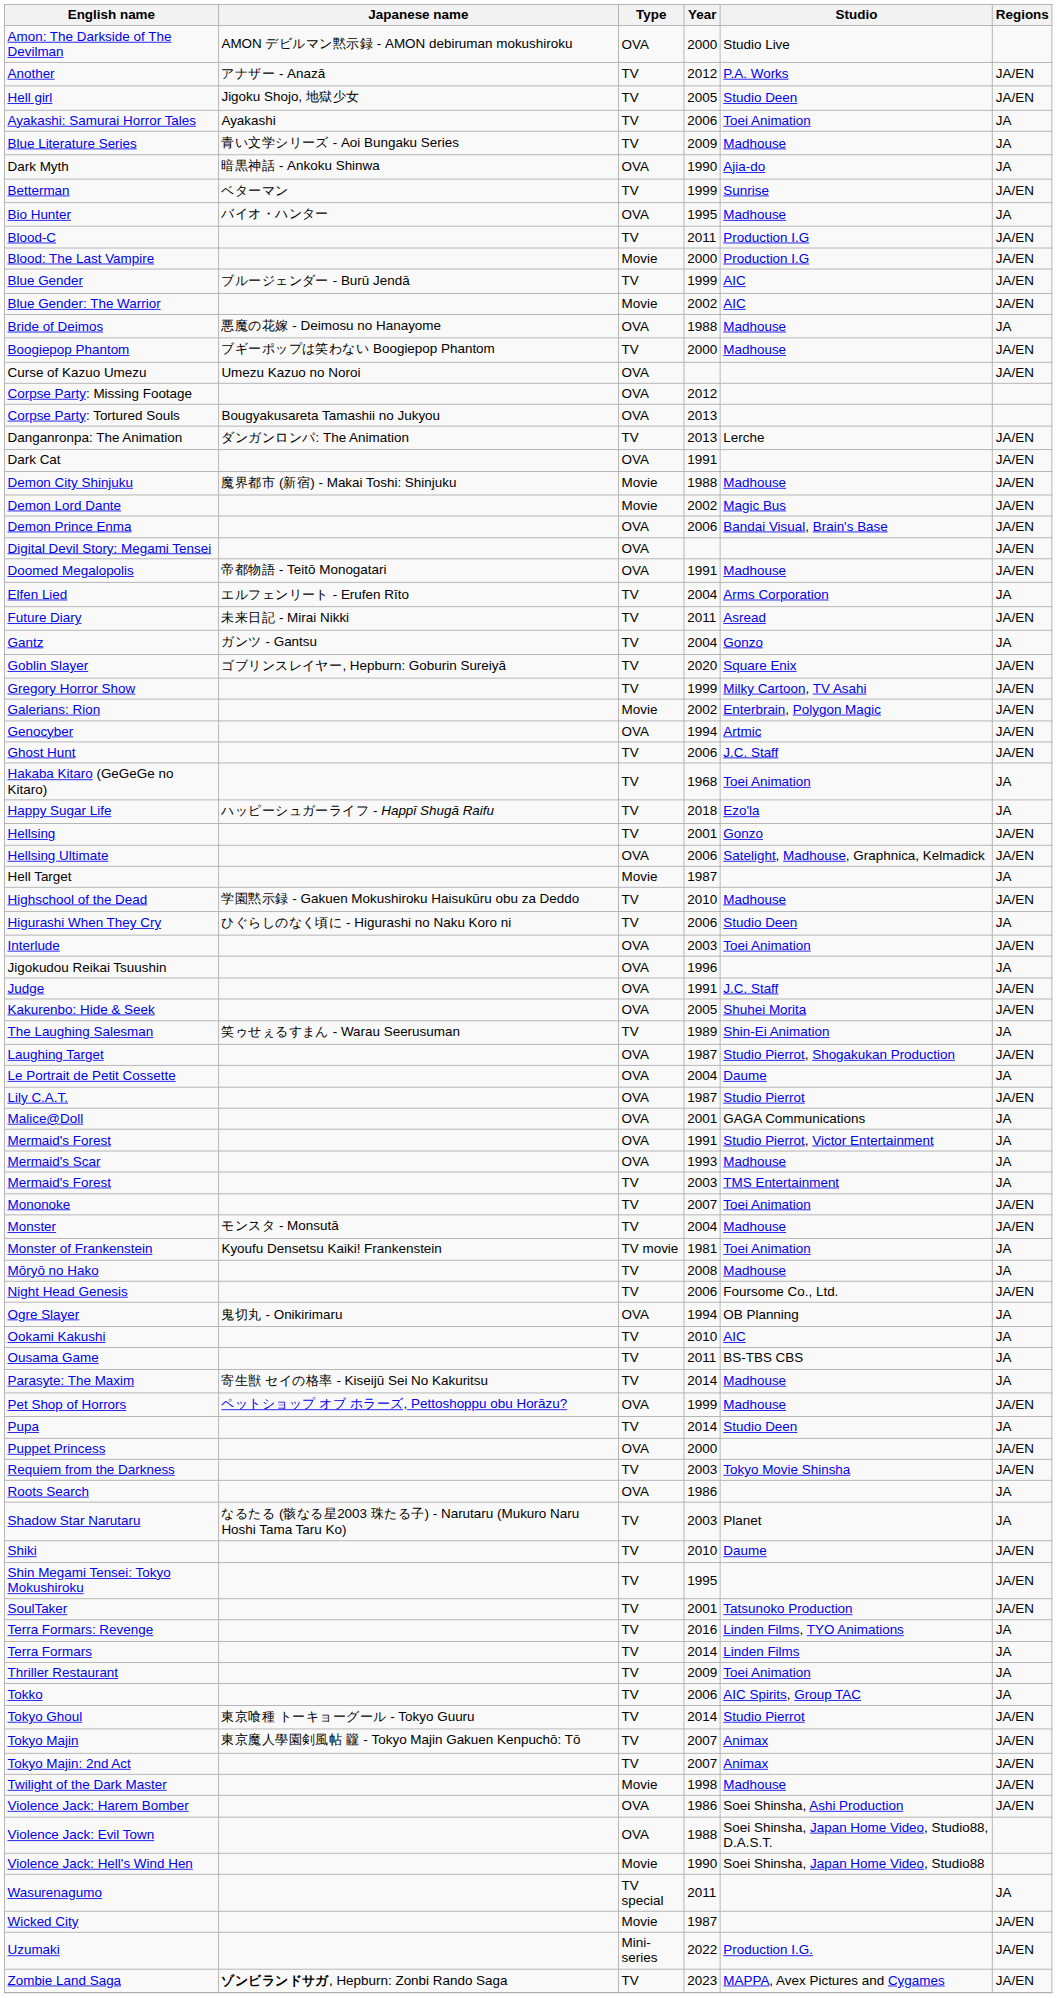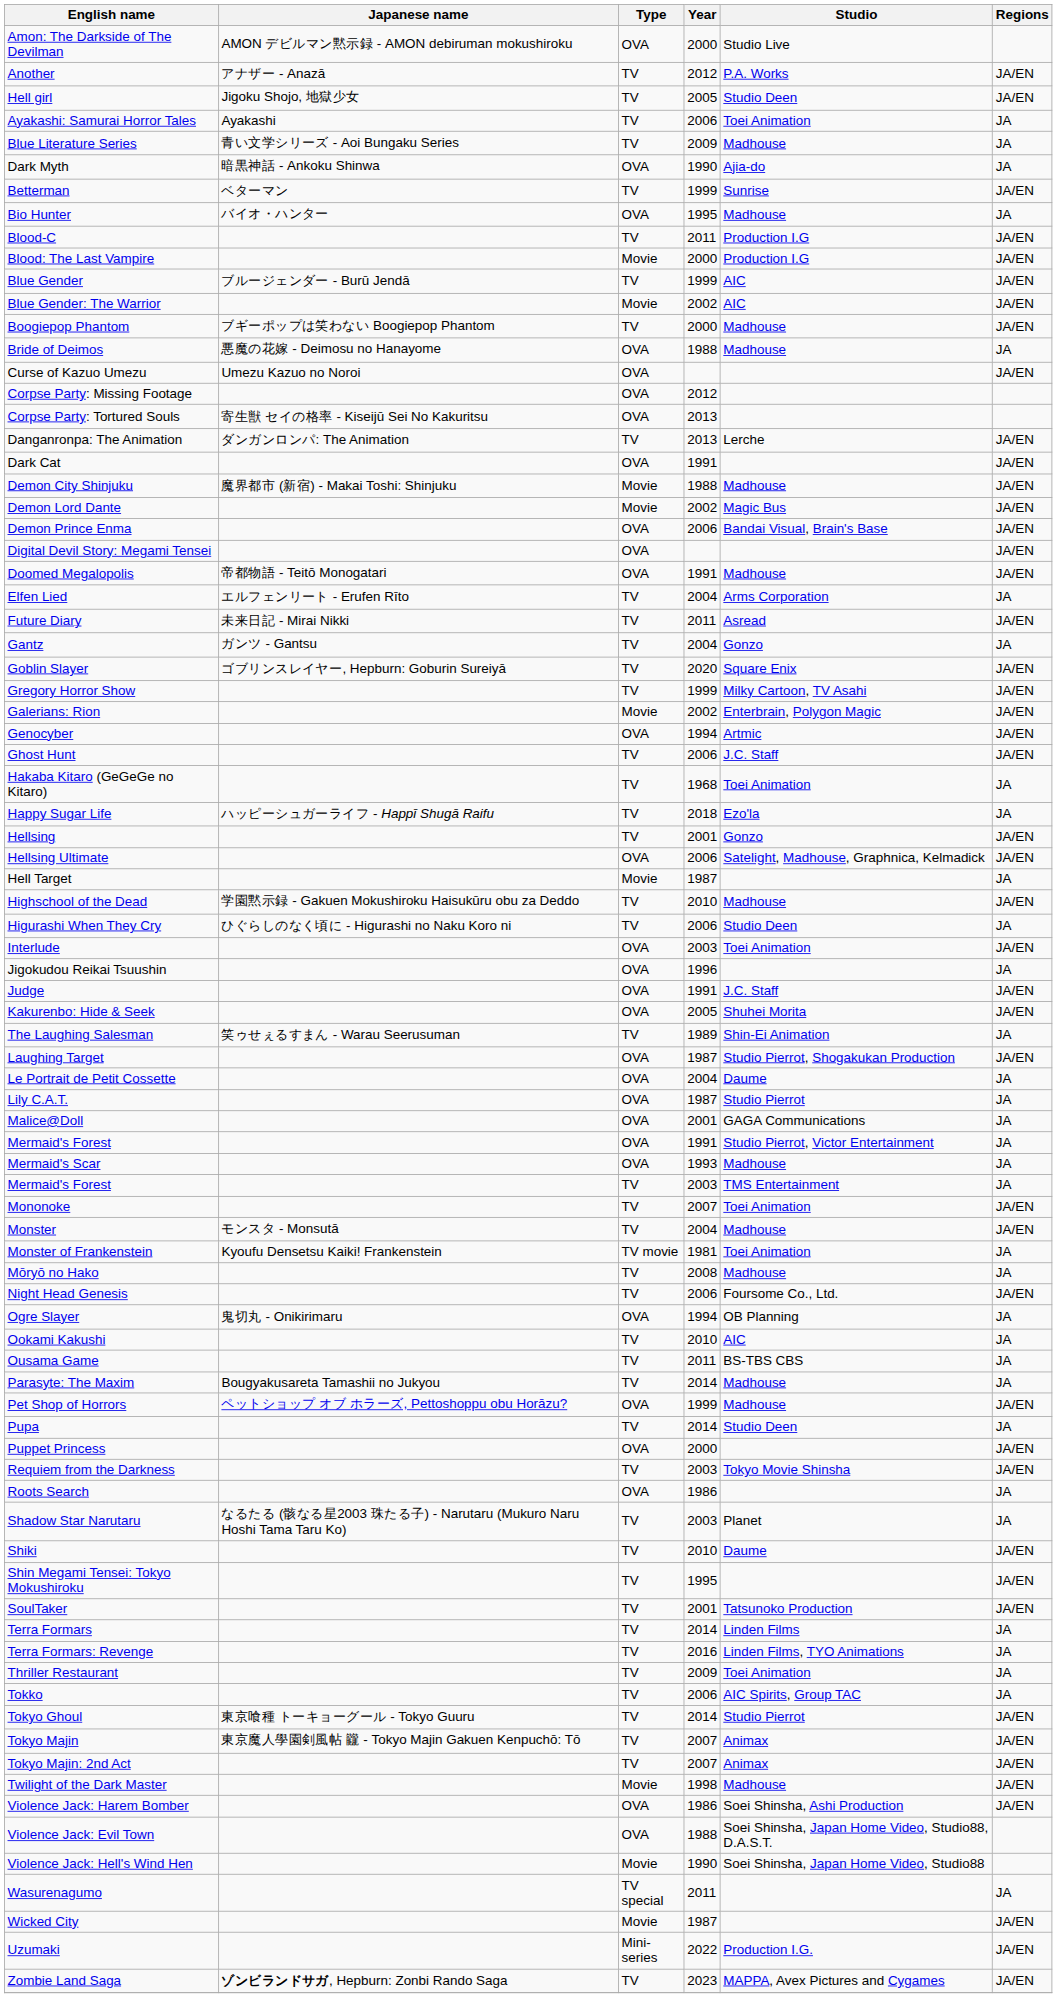 <table class="wikitable sortable" border="1">
 <tr>
 <th>English name</th>
 <th>Japanese name</th>
 <th>Type</th>
 <th>Year</th>
 <th>Studio</th>
 <th>Regions</th>
 </tr>
 <tr>
 <td><a href='#'>Amon: The Darkside of The Devilman</a></td>
 <td>AMON デビルマン黙示録 - AMON debiruman mokushiroku</td>
 <td>OVA</td>
 <td>2000</td>
 <td>Studio Live</td>
 <td></td>
 </tr>
 <tr>
 <td><a href='#'>Another</a></td>
 <td>アナザー - Anazā</td>
 <td>TV</td>
 <td>2012</td>
 <td><a href='#'>P.A. Works</a></td>
 <td>JA/EN</td>
 </tr>
 <tr>
 <td><a href='#'>Hell girl</a></td>
 <td>Jigoku Shojo, 地獄少女</td>
 <td>TV</td>
 <td>2005</td>
 <td><a href='#'>Studio Deen</a></td>
 <td>JA/EN</td>
 </tr>
 <tr>
 <td><a href='#'>Ayakashi: Samurai Horror Tales</a></td>
 <td>Ayakashi</td>
 <td>TV</td>
 <td>2006</td>
 <td><a href='#'>Toei Animation</a></td>
 <td>JA</td>
 </tr>
 <tr>
 <td><a href='#'>Blue Literature Series</a></td>
 <td>青い文学シリーズ - Aoi Bungaku Series</td>
 <td>TV</td>
 <td>2009</td>
 <td><a href='#'>Madhouse</a></td>
 <td>JA</td>
 </tr>
 <tr>
 <td>Dark Myth</td>
 <td>暗黒神話 - Ankoku Shinwa</td>
 <td>OVA</td>
 <td>1990</td>
 <td><a href='#'>Ajia-do</a></td>
 <td>JA</td>
 </tr>
 <tr>
 <td><a href='#'>Betterman</a></td>
 <td>ベターマン</td>
 <td>TV</td>
 <td>1999</td>
 <td><a href='#'>Sunrise</a></td>
 <td>JA/EN</td>
 </tr>
 <tr>
 <td><a href='#'>Bio Hunter</a></td>
 <td>バイオ・ハンター</td>
 <td>OVA</td>
 <td>1995</td>
 <td><a href='#'>Madhouse</a></td>
 <td>JA</td>
 </tr>
 <tr>
 <td><a href='#'>Blood-C</a></td>
 <td></td>
 <td>TV</td>
 <td>2011</td>
 <td><a href='#'>Production I.G</a></td>
 <td>JA/EN</td>
 </tr>
 <tr>
 <td><a href='#'>Blood: The Last Vampire</a></td>
 <td></td>
 <td>Movie</td>
 <td>2000</td>
 <td><a href='#'>Production I.G</a></td>
 <td>JA/EN</td>
 </tr>
 <tr>
 <td><a href='#'>Blue Gender</a></td>
 <td>ブルージェンダー - Burū Jendā</td>
 <td>TV</td>
 <td>1999</td>
 <td><a href='#'>AIC</a></td>
 <td>JA/EN</td>
 </tr>
 <tr>
 <td><a href='#'>Blue Gender: The Warrior</a></td>
 <td></td>
 <td>Movie</td>
 <td>2002</td>
 <td><a href='#'>AIC</a></td>
 <td>JA/EN</td>
 </tr>
 <tr>
+<td><a href='#'>Boogiepop Phantom</a></td>
+<td>ブギーポップは笑わない Boogiepop Phantom</td>
+<td>TV</td>
+<td>2000</td>
+<td><a href='#'>Madhouse</a></td>
+<td>JA/EN</td>
+</tr>
+<tr>
 <td><a href='#'>Bride of Deimos</a></td>
 <td>悪魔の花嫁 - Deimosu no Hanayome</td>
 <td>OVA</td>
 <td>1988</td>
 <td><a href='#'>Madhouse</a></td>
 <td>JA</td>
-</tr>
-<tr>
-<td><a href='#'>Boogiepop Phantom</a></td>
-<td>ブギーポップは笑わない Boogiepop Phantom</td>
-<td>TV</td>
-<td>2000</td>
-<td><a href='#'>Madhouse</a></td>
-<td>JA/EN</td>
 </tr>
 <tr>
 <td>Curse of Kazuo Umezu</td>
 <td>Umezu Kazuo no Noroi</td>
 <td>OVA</td>
 <td></td>
 <td></td>
 <td>JA/EN</td>
 </tr>
 <tr>
 <td><a href='#'>Corpse Party</a>: Missing Footage</td>
 <td></td>
 <td>OVA</td>
 <td>2012</td>
 <td></td>
 <td></td>
 </tr>
 <tr>
 <td><a href='#'>Corpse Party</a>: Tortured Souls</td>
-<td>Bougyakusareta Tamashii no Jukyou</td>
+<td>寄生獣 セイの格率 - Kiseijū Sei No Kakuritsu</td>
 <td>OVA</td>
 <td>2013</td>
 <td></td>
 <td></td>
 </tr>
 <tr>
 <td>Danganronpa: The Animation</td>
 <td>ダンガンロンパ: The Animation</td>
 <td>TV</td>
 <td>2013</td>
 <td>Lerche</td>
 <td>JA/EN</td>
 </tr>
 <tr>
 <td>Dark Cat</td>
 <td></td>
 <td>OVA</td>
 <td>1991</td>
 <td></td>
 <td>JA/EN</td>
 </tr>
 <tr>
 <td><a href='#'>Demon City Shinjuku</a></td>
 <td>魔界都市 (新宿)  - Makai Toshi: Shinjuku</td>
 <td>Movie</td>
 <td>1988</td>
 <td><a href='#'>Madhouse</a></td>
 <td>JA/EN</td>
 </tr>
 <tr>
 <td><a href='#'>Demon Lord Dante</a></td>
 <td></td>
 <td>Movie</td>
 <td>2002</td>
 <td><a href='#'>Magic Bus</a></td>
 <td>JA/EN</td>
 </tr>
 <tr>
 <td><a href='#'>Demon Prince Enma</a></td>
 <td></td>
 <td>OVA</td>
 <td>2006</td>
 <td><a href='#'>Bandai Visual</a>, <a href='#'>Brain's Base</a></td>
 <td>JA/EN</td>
 </tr>
 <tr>
 <td><a href='#'>Digital Devil Story: Megami Tensei</a></td>
 <td></td>
 <td>OVA</td>
 <td></td>
 <td></td>
 <td>JA/EN</td>
 </tr>
 <tr>
 <td><a href='#'>Doomed Megalopolis</a></td>
 <td>帝都物語 - Teitō Monogatari</td>
 <td>OVA</td>
 <td>1991</td>
 <td><a href='#'>Madhouse</a></td>
 <td>JA/EN</td>
 </tr>
 <tr>
 <td><a href='#'>Elfen Lied</a></td>
 <td>エルフェンリート - Erufen Rīto</td>
 <td>TV</td>
 <td>2004</td>
 <td><a href='#'>Arms Corporation</a></td>
 <td>JA</td>
 </tr>
 <tr>
 <td><a href='#'>Future Diary</a></td>
 <td>未来日記 - Mirai Nikki</td>
 <td>TV</td>
 <td>2011</td>
 <td><a href='#'>Asread</a></td>
 <td>JA/EN</td>
 </tr>
 <tr>
 <td><a href='#'>Gantz</a></td>
 <td>ガンツ - Gantsu</td>
 <td>TV</td>
 <td>2004</td>
 <td><a href='#'>Gonzo</a></td>
 <td>JA</td>
 </tr>
 <tr>
 <td><a href='#'>Goblin Slayer</a></td>
 <td>ゴブリンスレイヤー, Hepburn: Goburin Sureiyā</td>
 <td>TV</td>
 <td>2020</td>
 <td><a href='#'>Square Enix</a></td>
 <td>JA/EN</td>
 </tr>
 <tr>
 <td><a href='#'>Gregory Horror Show</a></td>
 <td></td>
 <td>TV</td>
 <td>1999</td>
 <td><a href='#'>Milky Cartoon</a>, <a href='#'>TV Asahi</a></td>
 <td>JA/EN</td>
 </tr>
 <tr>
 <td><a href='#'>Galerians: Rion</a></td>
 <td></td>
 <td>Movie</td>
 <td>2002</td>
 <td><a href='#'>Enterbrain</a>, <a href='#'>Polygon Magic</a></td>
 <td>JA/EN</td>
 </tr>
 <tr>
 <td><a href='#'>Genocyber</a></td>
 <td></td>
 <td>OVA</td>
 <td>1994</td>
 <td><a href='#'>Artmic</a></td>
 <td>JA/EN</td>
 </tr>
 <tr>
 <td><a href='#'>Ghost Hunt</a></td>
 <td></td>
 <td>TV</td>
 <td>2006</td>
 <td><a href='#'>J.C. Staff</a></td>
 <td>JA/EN</td>
 </tr>
 <tr>
 <td><a href='#'>Hakaba Kitaro</a> (GeGeGe no Kitaro)</td>
 <td></td>
 <td>TV</td>
 <td>1968</td>
 <td><a href='#'>Toei Animation</a></td>
 <td>JA</td>
 </tr>
 <tr>
 <td><a href='#'>Happy Sugar Life</a></td>
 <td>ハッピーシュガーライフ - <em>Happī Shugā Raifu</em></td>
 <td>TV</td>
 <td>2018</td>
 <td><a href='#'>Ezo'la</a></td>
 <td>JA</td>
 </tr>
 <tr>
 <td><a href='#'>Hellsing</a></td>
 <td></td>
 <td>TV</td>
 <td>2001</td>
 <td><a href='#'>Gonzo</a></td>
 <td>JA/EN</td>
 </tr>
 <tr>
 <td><a href='#'>Hellsing Ultimate</a></td>
 <td></td>
 <td>OVA</td>
 <td>2006</td>
 <td><a href='#'>Satelight</a>, <a href='#'>Madhouse</a>, Graphnica, Kelmadick</td>
 <td>JA/EN</td>
 </tr>
 <tr>
 <td>Hell Target</td>
 <td></td>
 <td>Movie</td>
 <td>1987</td>
 <td></td>
 <td>JA</td>
 </tr>
 <tr>
 <td><a href='#'>Highschool of the Dead</a></td>
 <td>学園黙示録 - Gakuen Mokushiroku Haisukūru obu za Deddo</td>
 <td>TV</td>
 <td>2010</td>
 <td><a href='#'>Madhouse</a></td>
 <td>JA/EN</td>
 </tr>
 <tr>
 <td><a href='#'>Higurashi When They Cry</a></td>
 <td>ひぐらしのなく頃に - Higurashi no Naku Koro ni</td>
 <td>TV</td>
 <td>2006</td>
 <td><a href='#'>Studio Deen</a></td>
 <td>JA</td>
 </tr>
 <tr>
 <td><a href='#'>Interlude</a></td>
 <td></td>
 <td>OVA</td>
 <td>2003</td>
 <td><a href='#'>Toei Animation</a></td>
 <td>JA/EN</td>
 </tr>
 <tr>
 <td>Jigokudou Reikai Tsuushin</td>
 <td></td>
 <td>OVA</td>
 <td>1996</td>
 <td></td>
 <td>JA</td>
 </tr>
 <tr>
 <td><a href='#'>Judge</a></td>
 <td></td>
 <td>OVA</td>
 <td>1991</td>
 <td><a href='#'>J.C. Staff</a></td>
 <td>JA/EN</td>
 </tr>
 <tr>
 <td><a href='#'>Kakurenbo: Hide & Seek</a></td>
 <td></td>
 <td>OVA</td>
 <td>2005</td>
 <td><a href='#'>Shuhei Morita</a></td>
 <td>JA/EN</td>
 </tr>
 <tr>
 <td><a href='#'>The Laughing Salesman</a></td>
 <td>笑ゥせぇるすまん - Warau Seerusuman</td>
 <td>TV</td>
 <td>1989</td>
 <td><a href='#'>Shin-Ei Animation</a></td>
 <td>JA</td>
 </tr>
 <tr>
 <td><a href='#'>Laughing Target</a></td>
 <td></td>
 <td>OVA</td>
 <td>1987</td>
 <td><a href='#'>Studio Pierrot</a>, <a href='#'>Shogakukan Production</a></td>
 <td>JA/EN</td>
 </tr>
 <tr>
 <td><a href='#'>Le Portrait de Petit Cossette</a></td>
 <td></td>
 <td>OVA</td>
 <td>2004</td>
 <td><a href='#'>Daume</a></td>
 <td>JA</td>
 </tr>
 <tr>
 <td><a href='#'>Lily C.A.T.</a></td>
 <td></td>
 <td>OVA</td>
 <td>1987</td>
 <td><a href='#'>Studio Pierrot</a></td>
-<td>JA/EN</td>
+<td>JA</td>
 </tr>
 <tr>
 <td><a href='#'>Malice@Doll</a></td>
 <td></td>
 <td>OVA</td>
 <td>2001</td>
 <td>GAGA Communications</td>
 <td>JA</td>
 </tr>
 <tr>
 <td><a href='#'>Mermaid's Forest</a></td>
 <td></td>
 <td>OVA</td>
 <td>1991</td>
 <td><a href='#'>Studio Pierrot</a>, <a href='#'>Victor Entertainment</a></td>
 <td>JA</td>
 </tr>
 <tr>
 <td><a href='#'>Mermaid's Scar</a></td>
 <td></td>
 <td>OVA</td>
 <td>1993</td>
 <td><a href='#'>Madhouse</a></td>
 <td>JA</td>
 </tr>
 <tr>
 <td><a href='#'>Mermaid's Forest</a></td>
 <td></td>
 <td>TV</td>
 <td>2003</td>
 <td><a href='#'>TMS Entertainment</a></td>
 <td>JA</td>
 </tr>
 <tr>
 <td><a href='#'>Mononoke</a></td>
 <td></td>
 <td>TV</td>
 <td>2007</td>
 <td><a href='#'>Toei Animation</a></td>
 <td>JA/EN</td>
 </tr>
 <tr>
 <td><a href='#'>Monster</a></td>
 <td>モンスタ - Monsutā</td>
 <td>TV</td>
 <td>2004</td>
 <td><a href='#'>Madhouse</a></td>
 <td>JA/EN</td>
 </tr>
 <tr>
 <td><a href='#'>Monster of Frankenstein</a></td>
 <td>Kyoufu Densetsu Kaiki! Frankenstein</td>
 <td>TV movie</td>
 <td>1981</td>
 <td><a href='#'>Toei Animation</a></td>
 <td>JA</td>
 </tr>
 <tr>
 <td><a href='#'>Mōryō no Hako</a></td>
 <td></td>
 <td>TV</td>
 <td>2008</td>
 <td><a href='#'>Madhouse</a></td>
 <td>JA</td>
 </tr>
 <tr>
 <td><a href='#'>Night Head Genesis</a></td>
 <td></td>
 <td>TV</td>
 <td>2006</td>
 <td>Foursome Co., Ltd.</td>
 <td>JA/EN</td>
 </tr>
 <tr>
 <td><a href='#'>Ogre Slayer</a></td>
 <td>鬼切丸 - Onikirimaru</td>
 <td>OVA</td>
 <td>1994</td>
 <td>OB Planning</td>
 <td>JA</td>
 </tr>
 <tr>
 <td><a href='#'>Ookami Kakushi</a></td>
 <td></td>
 <td>TV</td>
 <td>2010</td>
 <td><a href='#'>AIC</a></td>
 <td>JA</td>
 </tr>
 <tr>
 <td><a href='#'>Ousama Game</a></td>
 <td></td>
 <td>TV</td>
 <td>2011</td>
 <td>BS-TBS CBS</td>
 <td>JA</td>
 </tr>
 <tr>
 <td><a href='#'>Parasyte: The Maxim</a></td>
-<td>寄生獣 セイの格率 - Kiseijū Sei No Kakuritsu</td>
+<td>Bougyakusareta Tamashii no Jukyou</td>
 <td>TV</td>
 <td>2014</td>
 <td><a href='#'>Madhouse</a></td>
 <td>JA</td>
 </tr>
 <tr>
 <td><a href='#'>Pet Shop of Horrors</a></td>
 <td><a href='#'>ペットショップ オブ ホラーズ, Pettoshoppu obu Horāzu?</a></td>
 <td>OVA</td>
 <td>1999</td>
 <td><a href='#'>Madhouse</a></td>
 <td>JA/EN</td>
 </tr>
 <tr>
 <td><a href='#'>Pupa</a></td>
 <td></td>
 <td>TV</td>
 <td>2014</td>
 <td><a href='#'>Studio Deen</a></td>
 <td>JA</td>
 </tr>
 <tr>
 <td><a href='#'>Puppet Princess</a></td>
 <td></td>
 <td>OVA</td>
 <td>2000</td>
 <td></td>
 <td>JA/EN</td>
 </tr>
 <tr>
 <td><a href='#'>Requiem from the Darkness</a></td>
 <td></td>
 <td>TV</td>
 <td>2003</td>
 <td><a href='#'>Tokyo Movie Shinsha</a></td>
 <td>JA/EN</td>
 </tr>
 <tr>
 <td><a href='#'>Roots Search</a></td>
 <td></td>
 <td>OVA</td>
 <td>1986</td>
 <td></td>
 <td>JA</td>
 </tr>
 <tr>
 <td><a href='#'>Shadow Star Narutaru</a></td>
 <td>なるたる (骸なる星2003 珠たる子) - Narutaru (Mukuro Naru Hoshi Tama Taru Ko)</td>
 <td>TV</td>
 <td>2003</td>
 <td>Planet</td>
 <td>JA</td>
 </tr>
 <tr>
 <td><a href='#'>Shiki</a></td>
 <td></td>
 <td>TV</td>
 <td>2010</td>
 <td><a href='#'>Daume</a></td>
 <td>JA/EN</td>
 </tr>
 <tr>
 <td><a href='#'>Shin Megami Tensei: Tokyo Mokushiroku</a></td>
 <td></td>
 <td>TV</td>
 <td>1995</td>
 <td></td>
 <td>JA/EN</td>
 </tr>
 <tr>
 <td><a href='#'>SoulTaker</a></td>
 <td></td>
 <td>TV</td>
 <td>2001</td>
 <td><a href='#'>Tatsunoko Production</a></td>
 <td>JA/EN</td>
 </tr>
 <tr>
+<td><a href='#'>Terra Formars</a></td>
+<td></td>
+<td>TV</td>
+<td>2014</td>
+<td><a href='#'>Linden Films</a></td>
+<td>JA</td>
+</tr>
+<tr>
 <td><a href='#'>Terra Formars: Revenge</a></td>
 <td></td>
 <td>TV</td>
 <td>2016</td>
 <td><a href='#'>Linden Films</a>, <a href='#'>TYO Animations</a></td>
-<td>JA</td>
-</tr>
-<tr>
-<td><a href='#'>Terra Formars</a></td>
-<td></td>
-<td>TV</td>
-<td>2014</td>
-<td><a href='#'>Linden Films</a></td>
 <td>JA</td>
 </tr>
 <tr>
 <td><a href='#'>Thriller Restaurant</a></td>
 <td></td>
 <td>TV</td>
 <td>2009</td>
 <td><a href='#'>Toei Animation</a></td>
 <td>JA</td>
 </tr>
 <tr>
 <td><a href='#'>Tokko</a></td>
 <td></td>
 <td>TV</td>
 <td>2006</td>
 <td><a href='#'>AIC Spirits</a>, <a href='#'>Group TAC</a></td>
 <td>JA</td>
 </tr>
 <tr>
 <td><a href='#'>Tokyo Ghoul</a></td>
 <td>東京喰種  トーキョーグール - Tokyo Guuru</td>
 <td>TV</td>
 <td>2014</td>
 <td><a href='#'>Studio Pierrot</a></td>
 <td>JA/EN</td>
 </tr>
 <tr>
 <td><a href='#'>Tokyo Majin</a></td>
 <td>東京魔人學園剣風帖 龖 - Tokyo Majin Gakuen Kenpuchō: Tō</td>
 <td>TV</td>
 <td>2007</td>
 <td><a href='#'>Animax</a></td>
 <td>JA/EN</td>
 </tr>
 <tr>
 <td><a href='#'>Tokyo Majin: 2nd Act</a></td>
 <td></td>
 <td>TV</td>
 <td>2007</td>
 <td><a href='#'>Animax</a></td>
 <td>JA/EN</td>
 </tr>
 <tr>
 <td><a href='#'>Twilight of the Dark Master</a></td>
 <td></td>
 <td>Movie</td>
 <td>1998</td>
 <td><a href='#'>Madhouse</a></td>
 <td>JA/EN</td>
 </tr>
 <tr>
 <td><a href='#'>Violence Jack: Harem Bomber</a></td>
 <td></td>
 <td>OVA</td>
 <td>1986</td>
 <td>Soei Shinsha, <a href='#'>Ashi Production</a></td>
 <td>JA/EN</td>
 </tr>
 <tr>
 <td><a href='#'>Violence Jack: Evil Town</a></td>
 <td></td>
 <td>OVA</td>
 <td>1988</td>
 <td>Soei Shinsha, <a href='#'>Japan Home Video</a>, Studio88, D.A.S.T.</td>
 <td></td>
 </tr>
 <tr>
 <td><a href='#'>Violence Jack: Hell's Wind Hen</a></td>
 <td></td>
 <td>Movie</td>
 <td>1990</td>
 <td>Soei Shinsha, <a href='#'>Japan Home Video</a>, Studio88</td>
 <td></td>
 </tr>
 <tr>
 <td><a href='#'>Wasurenagumo</a></td>
 <td></td>
 <td>TV special</td>
 <td>2011</td>
 <td></td>
 <td>JA</td>
 </tr>
 <tr>
 <td><a href='#'>Wicked City</a></td>
 <td></td>
 <td>Movie</td>
 <td>1987</td>
 <td></td>
 <td>JA/EN</td>
 </tr>
 <tr>
 <td><a href='#'>Uzumaki</a></td>
 <td></td>
 <td>Mini-series</td>
 <td>2022</td>
 <td><a href='#'>Production I.G.</a></td>
 <td>JA/EN</td>
 </tr>
 <tr>
 <td><a href='#'>Zombie Land Saga</a></td>
 <td><strong>ゾンビランドサガ</strong>, Hepburn: Zonbi Rando Saga</td>
 <td>TV</td>
 <td>2023</td>
 <td><a href='#'>MAPPA</a>, Avex Pictures and <a href='#'>Cygames</a></td>
 <td>JA/EN</td>
 </tr>
 <tr>
 </tr>
 </table>
